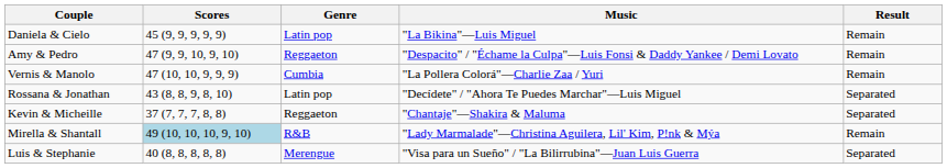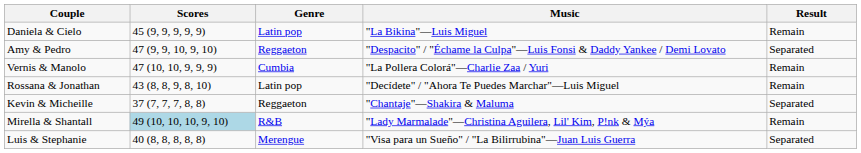 <table class="wikitable sortable" style="width:95%; white-space:nowrap">
 <tr>
 <th style="width:14%">Couple</th>
 <th style="width:14%">Scores</th>
 <th style="width:12%">Genre</th>
 <th style="width:45%">Music</th>
 <th style="width:10%">Result</th>
 </tr>
 <tr>
 <td>Daniela & Cielo</td>
 <td>45 (9, 9, 9, 9, 9)</td>
 <td><a href='#'>Latin pop</a></td>
 <td>"<a href='#'>La Bikina</a>"—<a href='#'>Luis Miguel</a></td>
 <td>Remain</td>
 </tr>
 <tr>
 <td>Amy & Pedro</td>
 <td>47 (9, 9, 10, 9, 10)</td>
 <td><a href='#'>Reggaeton</a></td>
 <td>"<a href='#'>Despacito</a>" / "<a href='#'>Échame la Culpa</a>"—<a href='#'>Luis Fonsi</a> & <a href='#'>Daddy Yankee</a> / <a href='#'>Demi Lovato</a></td>
-<td>Remain</td>
+<td>Separated</td>
 </tr>
 <tr>
 <td>Vernis & Manolo</td>
 <td>47 (10, 10, 9, 9, 9)</td>
 <td><a href='#'>Cumbia</a></td>
 <td>"La Pollera Colorá"—<a href='#'>Charlie Zaa</a> / <a href='#'>Yuri</a></td>
 <td>Remain</td>
 </tr>
 <tr>
 <td>Rossana & Jonathan</td>
 <td>43 (8, 8, 9, 8, 10)</td>
 <td>Latin pop</td>
 <td>"Decídete" / "Ahora Te Puedes Marchar"—Luis Miguel</td>
-<td>Separated</td>
+<td>Remain</td>
 </tr>
 <tr>
 <td>Kevin & Micheille</td>
 <td>37 (7, 7, 7, 8, 8)</td>
 <td>Reggaeton</td>
 <td>"<a href='#'>Chantaje</a>"—<a href='#'>Shakira</a> & <a href='#'>Maluma</a></td>
 <td>Separated</td>
 </tr>
 <tr>
 <td>Mirella & Shantall</td>
 <td style="background: lightblue;">49 (10, 10, 10, 9, 10)</td>
 <td><a href='#'>R&B</a></td>
 <td>"<a href='#'>Lady Marmalade</a>"—<a href='#'>Christina Aguilera</a>, <a href='#'>Lil' Kim</a>, <a href='#'>P!nk</a> & <a href='#'>Mýa</a></td>
 <td>Remain</td>
 </tr>
 <tr>
 <td>Luis & Stephanie</td>
 <td>40 (8, 8, 8, 8, 8)</td>
 <td><a href='#'>Merengue</a></td>
 <td>"Visa para un Sueño" / "La Bilirrubina"—<a href='#'>Juan Luis Guerra</a></td>
 <td>Separated</td>
 </tr>
 </table>
